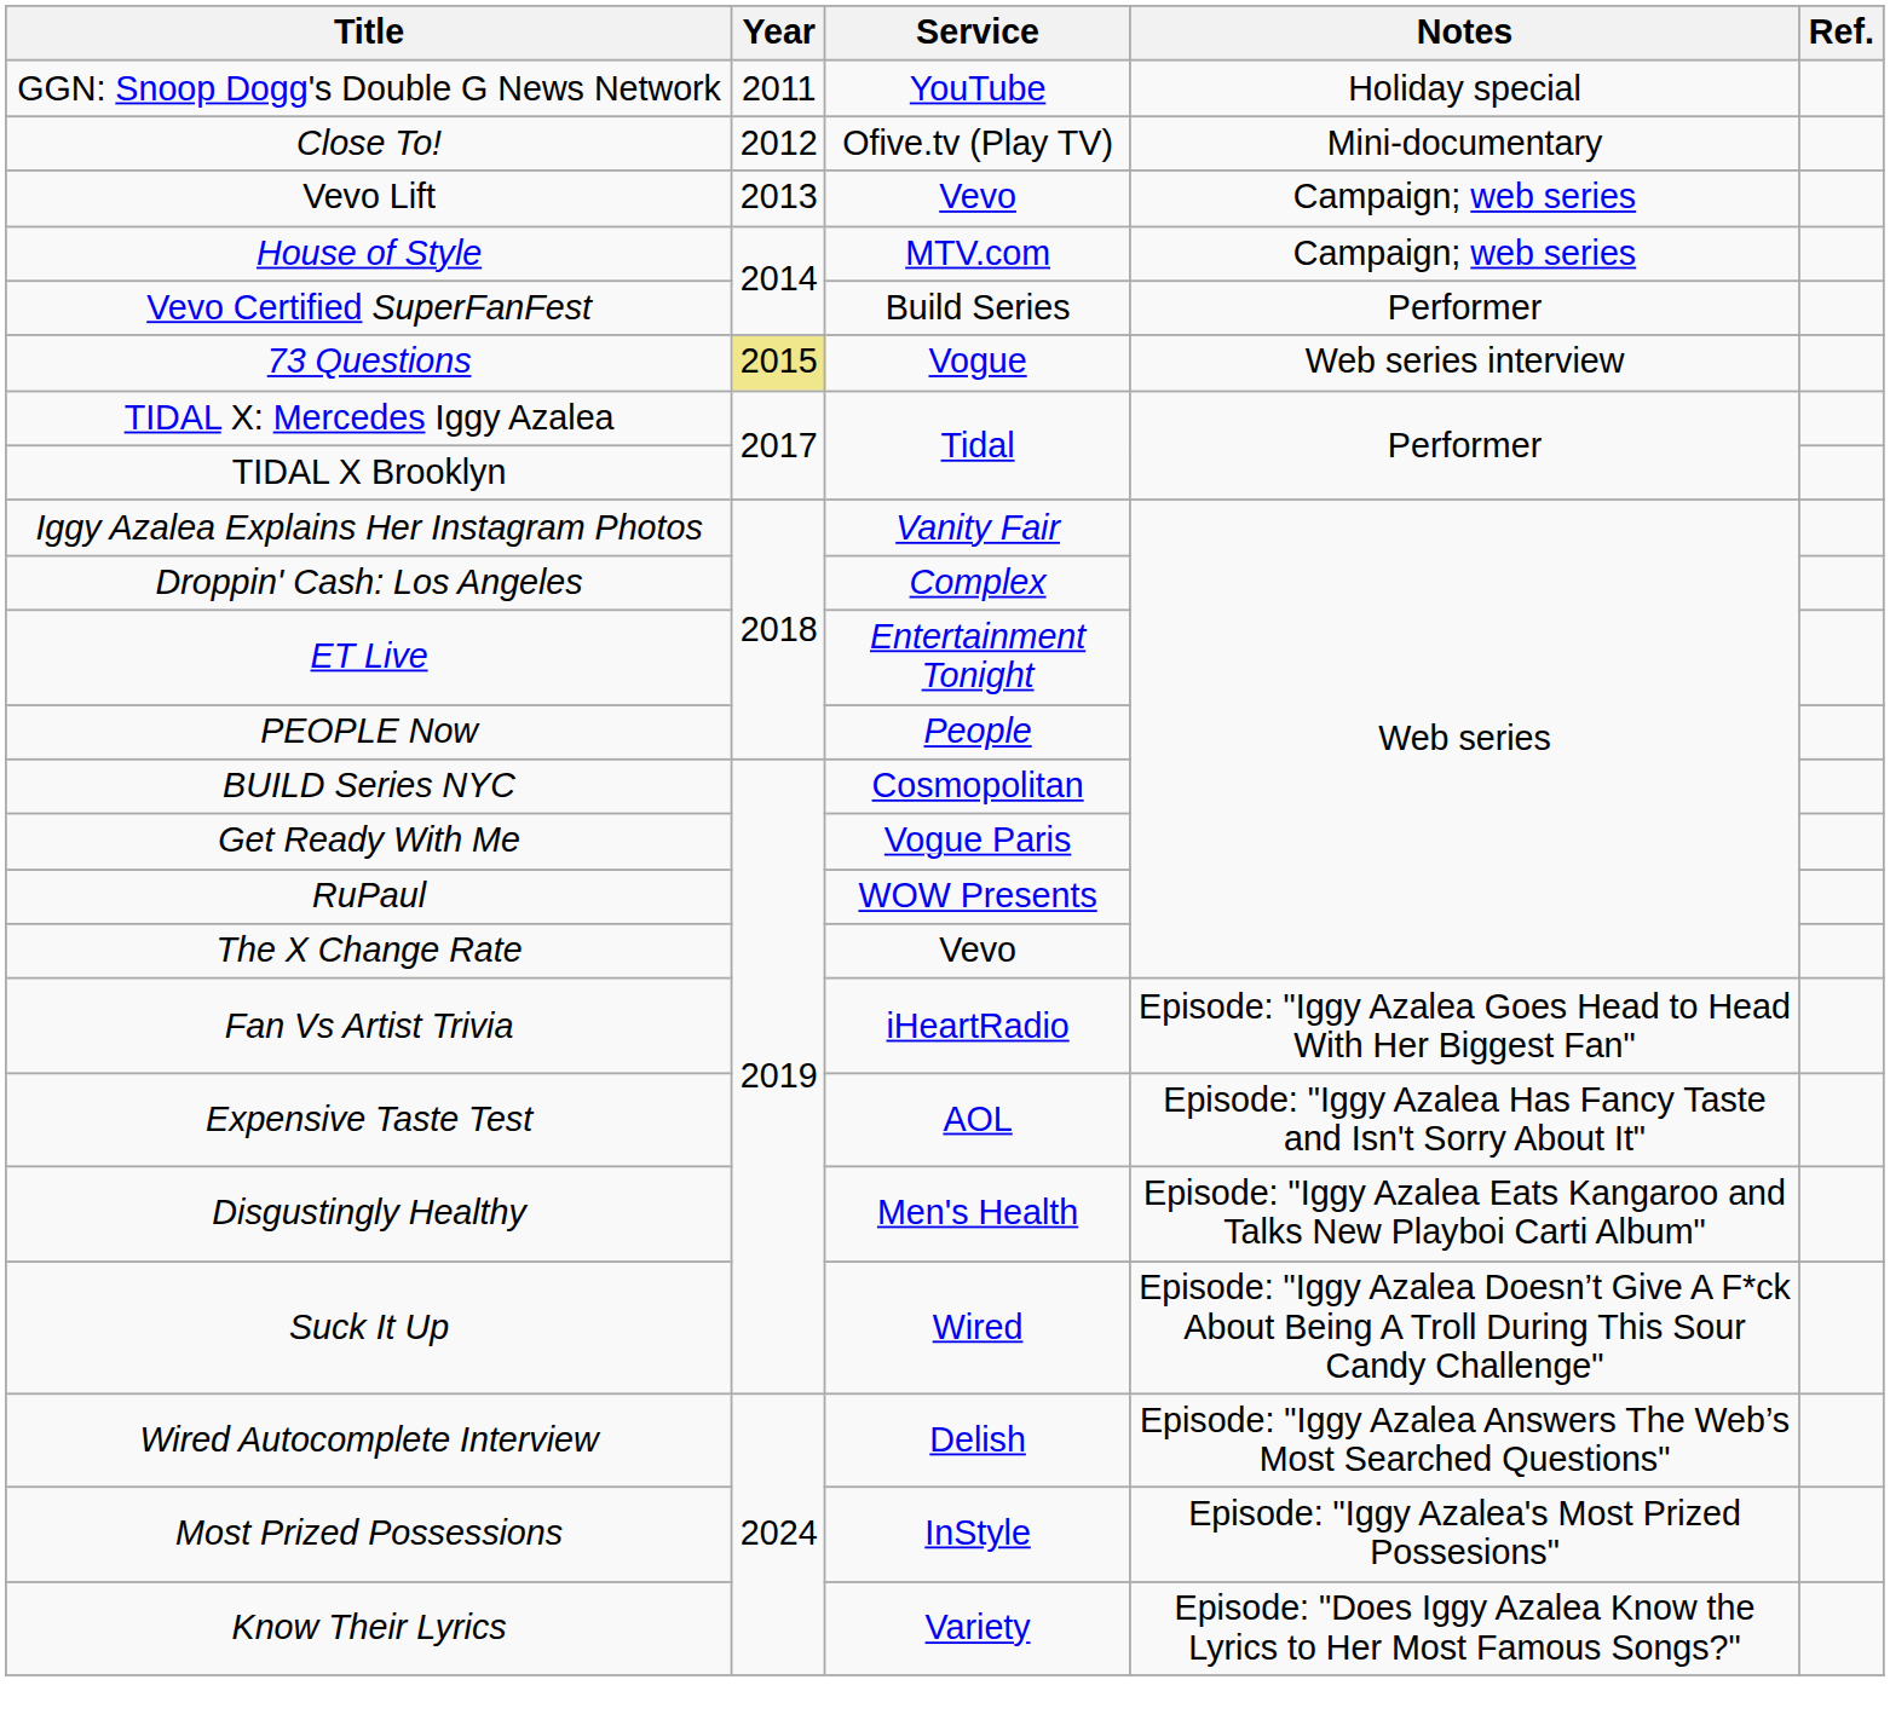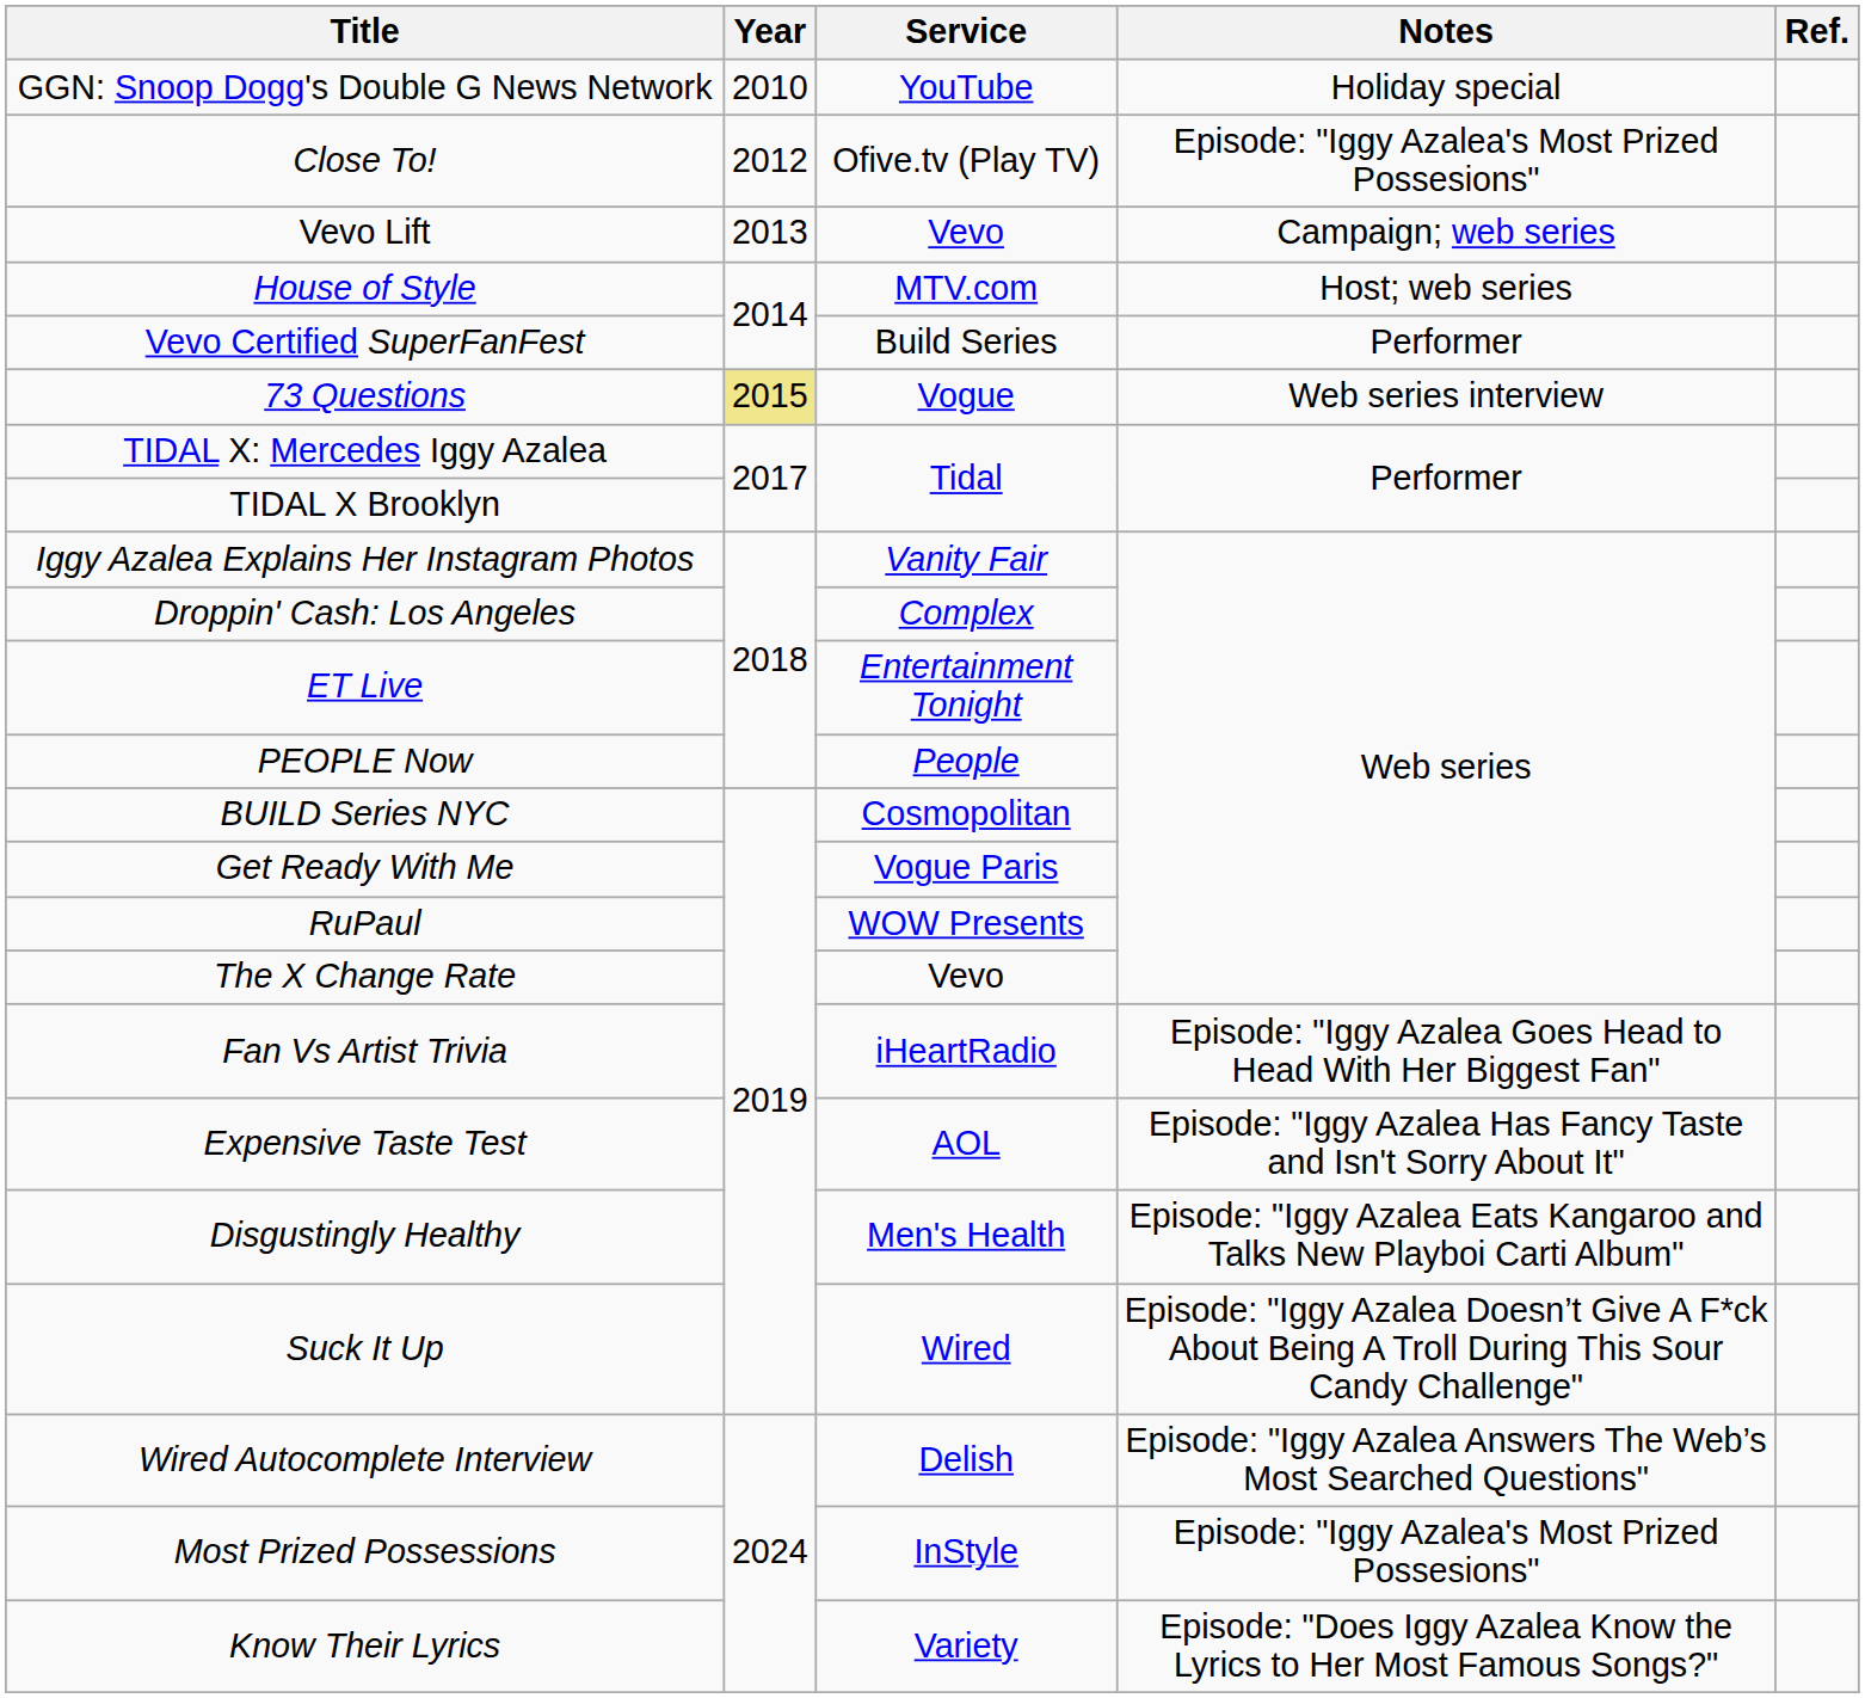 <table class="wikitable sortable" style="text-align:center;">
 <tr>
 <th scope="col" style="width: 25em;">Title</th>
 <th scope="col" style="width: 1em;">Year</th>
 <th scope="col" style="width: 9em;">Service</th>
 <th scope="col" style="width: 23em;" class="unsortable">Notes</th>
 <th scope="col" style="width:2em;" class="unsortable">Ref.</th>
 </tr>
 <tr>
 <td>GGN: <a href='#'>Snoop Dogg</a>'s Double G News Network</td>
-<td>2011</td>
+<td>2010</td>
 <td><a href='#'>YouTube</a></td>
 <td>Holiday special</td>
 <td></td>
 </tr>
 <tr>
 <td><em>Close To!</em></td>
 <td>2012</td>
 <td>Ofive.tv (Play TV)</td>
-<td>Mini-documentary</td>
+<td>Episode: "Iggy Azalea's Most Prized Possesions"</td>
 <td></td>
 </tr>
 <tr>
 <td>Vevo Lift</td>
 <td>2013</td>
 <td><a href='#'>Vevo</a></td>
 <td>Campaign; <a href='#'>web series</a></td>
 <td></td>
 </tr>
 <tr>
 <td><em><a href='#'>House of Style</a></em></td>
 <td rowspan="2">2014</td>
 <td><a href='#'>MTV.com</a></td>
-<td>Campaign; <a href='#'>web series</a></td>
+<td>Host; web series</td>
 <td></td>
 </tr>
 <tr>
 <td><a href='#'>Vevo Certified</a> <em>SuperFanFest</em></td>
 <td>Build Series</td>
 <td rowspan="1">Performer</td>
 <td></td>
 </tr>
 <tr>
 <td><em><a href='#'>73 Questions</a></em></td>
 <td style="background: khaki;">2015</td>
 <td><a href='#'>Vogue</a></td>
 <td>Web series interview</td>
 <td></td>
 </tr>
 <tr>
 <td><a href='#'>TIDAL</a> X: <a href='#'>Mercedes</a> Iggy Azalea</td>
 <td rowspan="2">2017</td>
 <td rowspan="2"><a href='#'>Tidal</a></td>
 <td rowspan="2">Performer</td>
 <td></td>
 </tr>
 <tr>
 <td>TIDAL X Brooklyn</td>
 <td></td>
 </tr>
 <tr>
 <td><em>Iggy Azalea Explains Her Instagram Photos</em></td>
 <td rowspan="4">2018</td>
 <td><em><a href='#'>Vanity Fair</a></em></td>
 <td rowspan="8">Web series</td>
 <td></td>
 </tr>
 <tr>
 <td><em>Droppin' Cash: Los Angeles</em></td>
 <td><em><a href='#'>Complex</a></em></td>
 <td></td>
 </tr>
 <tr>
 <td><em><a href='#'>ET Live</a></em></td>
 <td><em><a href='#'>Entertainment Tonight</a></em></td>
 <td></td>
 </tr>
 <tr>
 <td><em>PEOPLE Now</em></td>
 <td><em><a href='#'>People</a></em></td>
 <td></td>
 </tr>
 <tr>
 <td><em>BUILD Series NYC</em></td>
 <td rowspan="8">2019</td>
 <td><a href='#'>Cosmopolitan</a></td>
 <td></td>
 </tr>
 <tr>
 <td><em>Get Ready With Me</em></td>
 <td><a href='#'>Vogue Paris</a></td>
 <td></td>
 </tr>
 <tr>
 <td><em>RuPaul</em></td>
 <td><a href='#'>WOW Presents</a></td>
 <td></td>
 </tr>
 <tr>
 <td><em>The X Change Rate</em></td>
 <td>Vevo</td>
 <td></td>
 </tr>
 <tr>
 <td><em>Fan Vs Artist Trivia</em></td>
 <td><a href='#'>iHeartRadio</a></td>
 <td>Episode: "Iggy Azalea Goes Head to Head With Her Biggest Fan"</td>
 <td></td>
 </tr>
 <tr>
 <td><em>Expensive Taste Test</em></td>
 <td><a href='#'>AOL</a></td>
 <td>Episode: "Iggy Azalea Has Fancy Taste and Isn't Sorry About It"</td>
 <td></td>
 </tr>
 <tr>
 <td><em>Disgustingly Healthy</em></td>
 <td><a href='#'>Men's Health</a></td>
 <td>Episode: "Iggy Azalea Eats Kangaroo and Talks New Playboi Carti Album"</td>
 <td></td>
 </tr>
 <tr>
 <td><em>Suck It Up</em></td>
 <td><a href='#'>Wired</a></td>
 <td>Episode: "Iggy Azalea Doesn’t Give A F*ck About Being A Troll During This Sour Candy Challenge"</td>
 <td></td>
 </tr>
 <tr>
 <td><em>Wired Autocomplete Interview</em></td>
 <td rowspan="3">2024</td>
 <td><a href='#'>Delish</a></td>
 <td>Episode: "Iggy Azalea Answers The Web’s Most Searched Questions"</td>
 <td></td>
 </tr>
 <tr>
 <td><em>Most Prized Possessions</em></td>
 <td><a href='#'>InStyle</a></td>
 <td>Episode: "Iggy Azalea's Most Prized Possesions"</td>
 <td></td>
 </tr>
 <tr>
 <td><em>Know Their Lyrics</em></td>
 <td><a href='#'>Variety</a></td>
 <td>Episode: "Does Iggy Azalea Know the Lyrics to Her Most Famous Songs?"</td>
 <td></td>
 </tr>
 </table>
